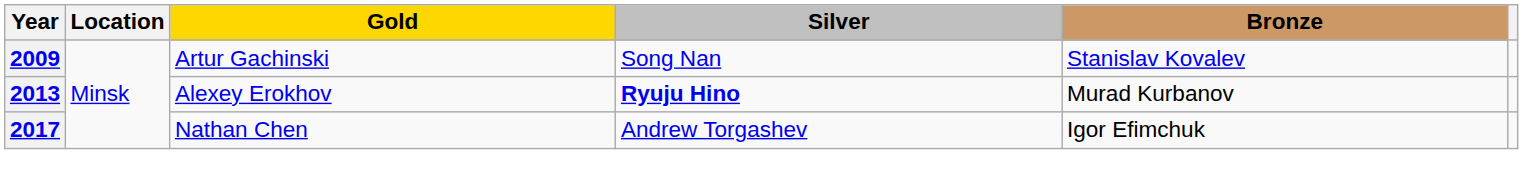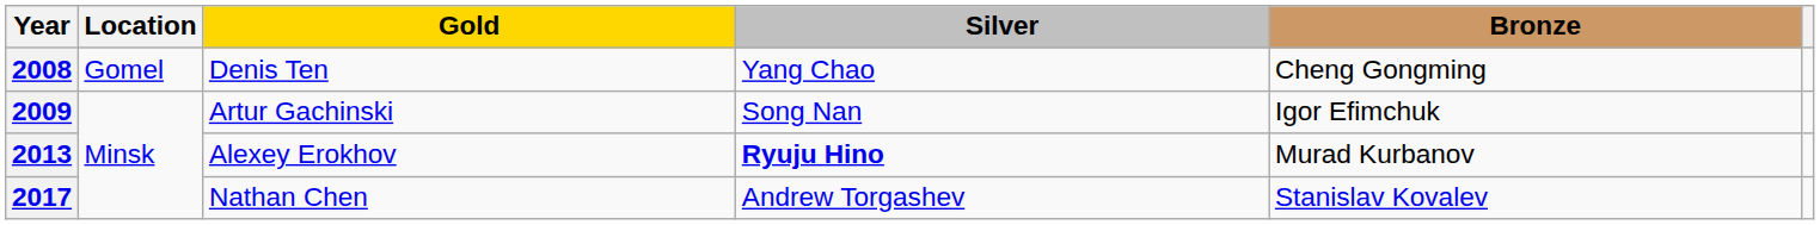 <table class="wikitable unsortable" style="text-align:left; width:85%">
 <tr>
 <th scope="col" style="text-align:center">Year</th>
 <th scope="col" style="text-align:center">Location</th>
 <td scope="col" style="text-align:center; width:30%; background:gold"><strong>Gold</strong></td>
 <td scope="col" style="text-align:center; width:30%; background:silver"><strong>Silver</strong></td>
 <td scope="col" style="text-align:center; width:30%; background:#c96"><strong>Bronze</strong></td>
 <th scope="col" style="text-align:center"></th>
 </tr>
 <tr>
+<th scope="row" style="text-align:left"><a href='#'>2008</a></th>
+<td><a href='#'>Gomel</a></td>
+<td> <a href='#'>Denis Ten</a></td>
+<td> <a href='#'>Yang Chao</a></td>
+<td> Cheng Gongming</td>
+<td></td>
+</tr>
+<tr>
 <th scope="row" style="text-align:left"><a href='#'>2009</a></th>
 <td rowspan="3"><a href='#'>Minsk</a></td>
 <td> <a href='#'>Artur Gachinski</a></td>
 <td> <a href='#'>Song Nan</a></td>
-<td> <a href='#'>Stanislav Kovalev</a></td>
+<td> Igor Efimchuk</td>
 <td></td>
 </tr>
 <tr>
 <th scope="row" style="text-align:left"><a href='#'>2013</a></th>
 <td> <a href='#'>Alexey Erokhov</a></td>
 <td><strong> <a href='#'>Ryuju Hino</a></strong></td>
 <td> Murad Kurbanov</td>
 <td></td>
 </tr>
 <tr>
 <th scope="row" style="text-align:left"><a href='#'>2017</a></th>
 <td> <a href='#'>Nathan Chen</a></td>
 <td> <a href='#'>Andrew Torgashev</a></td>
-<td> Igor Efimchuk</td>
+<td> <a href='#'>Stanislav Kovalev</a></td>
 <td></td>
 </tr>
 </table>
